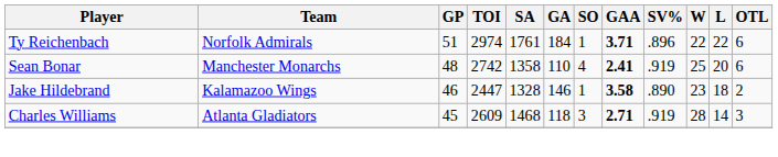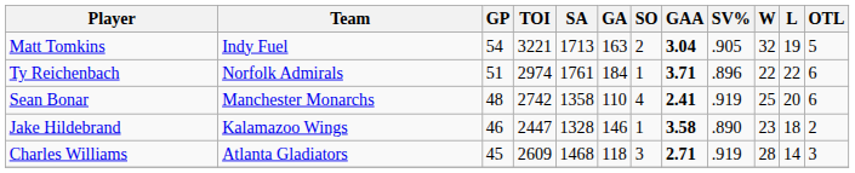 <table class="wikitable sortable">
 <tr>
 <th style="width:12em">Player</th>
 <th style="width:15em">Team</th>
 <th>GP</th>
 <th>TOI</th>
 <th>SA</th>
 <th>GA</th>
 <th>SO</th>
 <th>GAA</th>
 <th>SV%</th>
 <th>W</th>
 <th>L</th>
 <th>OTL</th>
+</tr>
+<tr>
+<td><a href='#'>Matt Tomkins</a></td>
+<td><a href='#'>Indy Fuel</a></td>
+<td>54</td>
+<td>3221</td>
+<td>1713</td>
+<td>163</td>
+<td>2</td>
+<td><strong>3.04</strong></td>
+<td>.905</td>
+<td>32</td>
+<td>19</td>
+<td>5</td>
 </tr>
 <tr>
 <td><a href='#'>Ty Reichenbach</a></td>
 <td><a href='#'>Norfolk Admirals</a></td>
 <td>51</td>
 <td>2974</td>
 <td>1761</td>
 <td>184</td>
 <td>1</td>
 <td><strong>3.71</strong></td>
 <td>.896</td>
 <td>22</td>
 <td>22</td>
 <td>6</td>
 </tr>
 <tr>
 <td><a href='#'>Sean Bonar</a></td>
 <td><a href='#'>Manchester Monarchs</a></td>
 <td>48</td>
 <td>2742</td>
 <td>1358</td>
 <td>110</td>
 <td>4</td>
 <td><strong>2.41</strong></td>
 <td>.919</td>
 <td>25</td>
 <td>20</td>
 <td>6</td>
 </tr>
 <tr>
 <td><a href='#'>Jake Hildebrand</a></td>
 <td><a href='#'>Kalamazoo Wings</a></td>
 <td>46</td>
 <td>2447</td>
 <td>1328</td>
 <td>146</td>
 <td>1</td>
 <td><strong>3.58</strong></td>
 <td>.890</td>
 <td>23</td>
 <td>18</td>
 <td>2</td>
 </tr>
 <tr>
 <td><a href='#'>Charles Williams</a></td>
 <td><a href='#'>Atlanta Gladiators</a></td>
 <td>45</td>
 <td>2609</td>
 <td>1468</td>
 <td>118</td>
 <td>3</td>
 <td><strong>2.71</strong></td>
 <td>.919</td>
 <td>28</td>
 <td>14</td>
 <td>3</td>
 </tr>
 <tr>
 </tr>
 </table>
